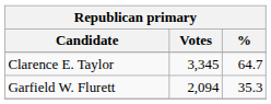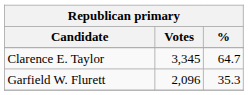 <table class="wikitable" align="left" style="margin: 1em 1em 1em 0; font-size: 95%;">
 <tr>
 <th colspan="3">Republican primary</th>
 </tr>
 <tr>
 <th colspan="1" style="width: 170px">Candidate</th>
 <th style="width: 50px">Votes</th>
 <th style="width: 40px">%</th>
 </tr>
 <tr>
 </tr>
 <tr>
 <td>Clarence E. Taylor</td>
 <td align="right">3,345</td>
 <td align="right">64.7</td>
 </tr>
 <tr>
 <td>Garfield W. Flurett</td>
-<td align="right">2,094</td>
+<td align="right">2,096</td>
 <td align="right">35.3</td>
 </tr>
 <tr>
 </tr>
 </table>
